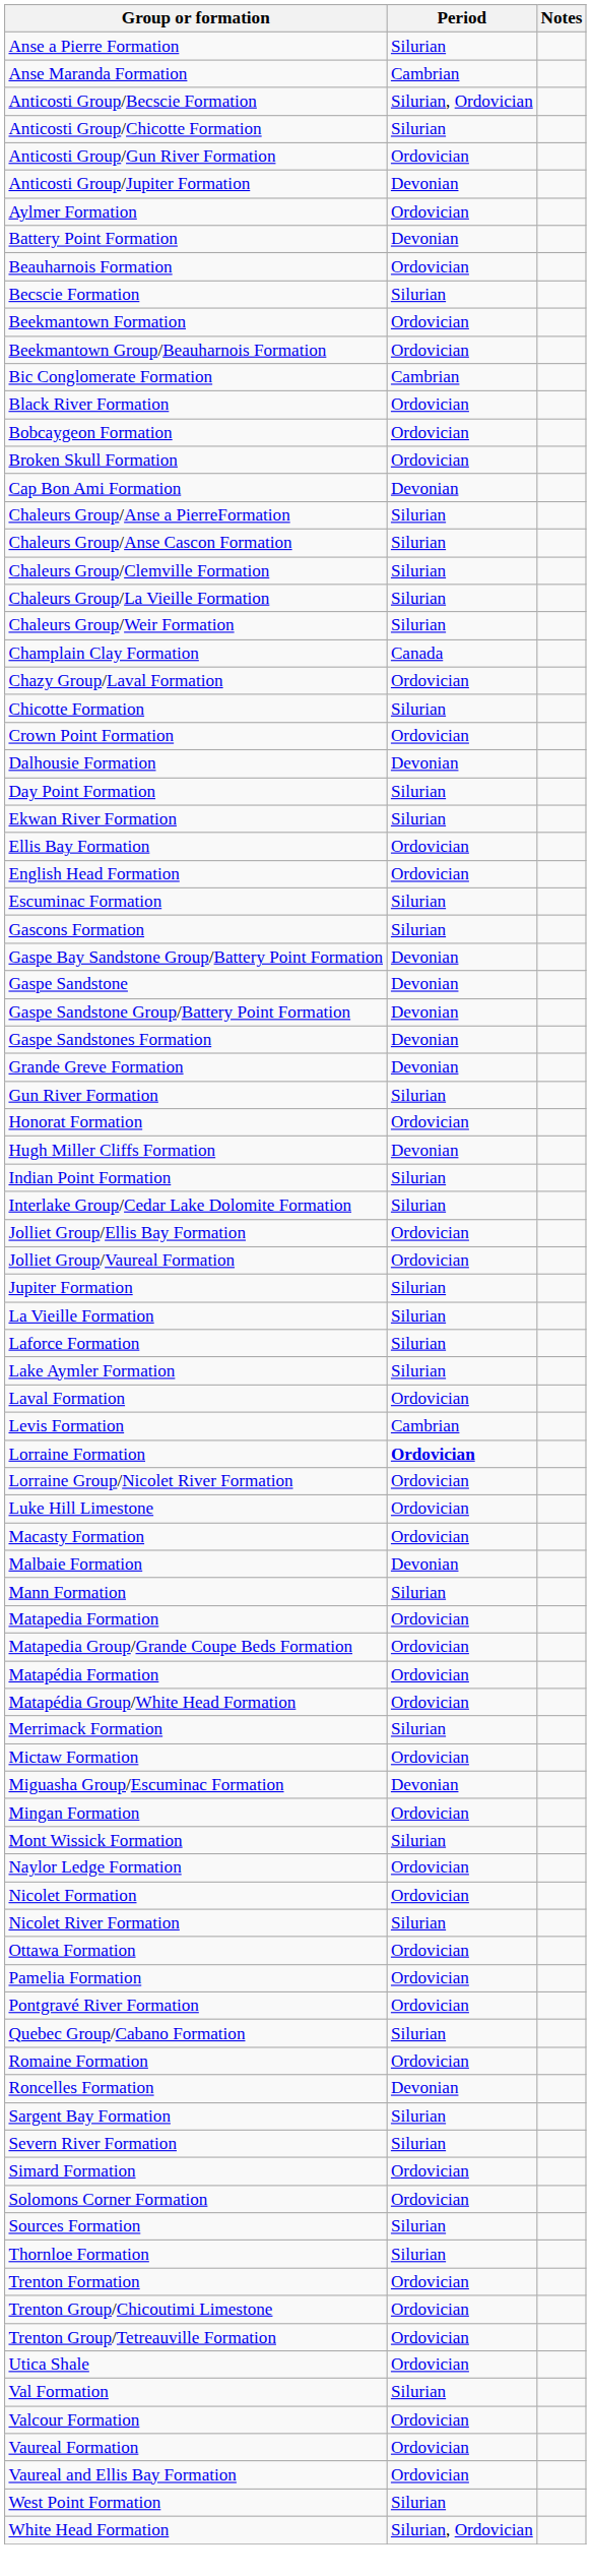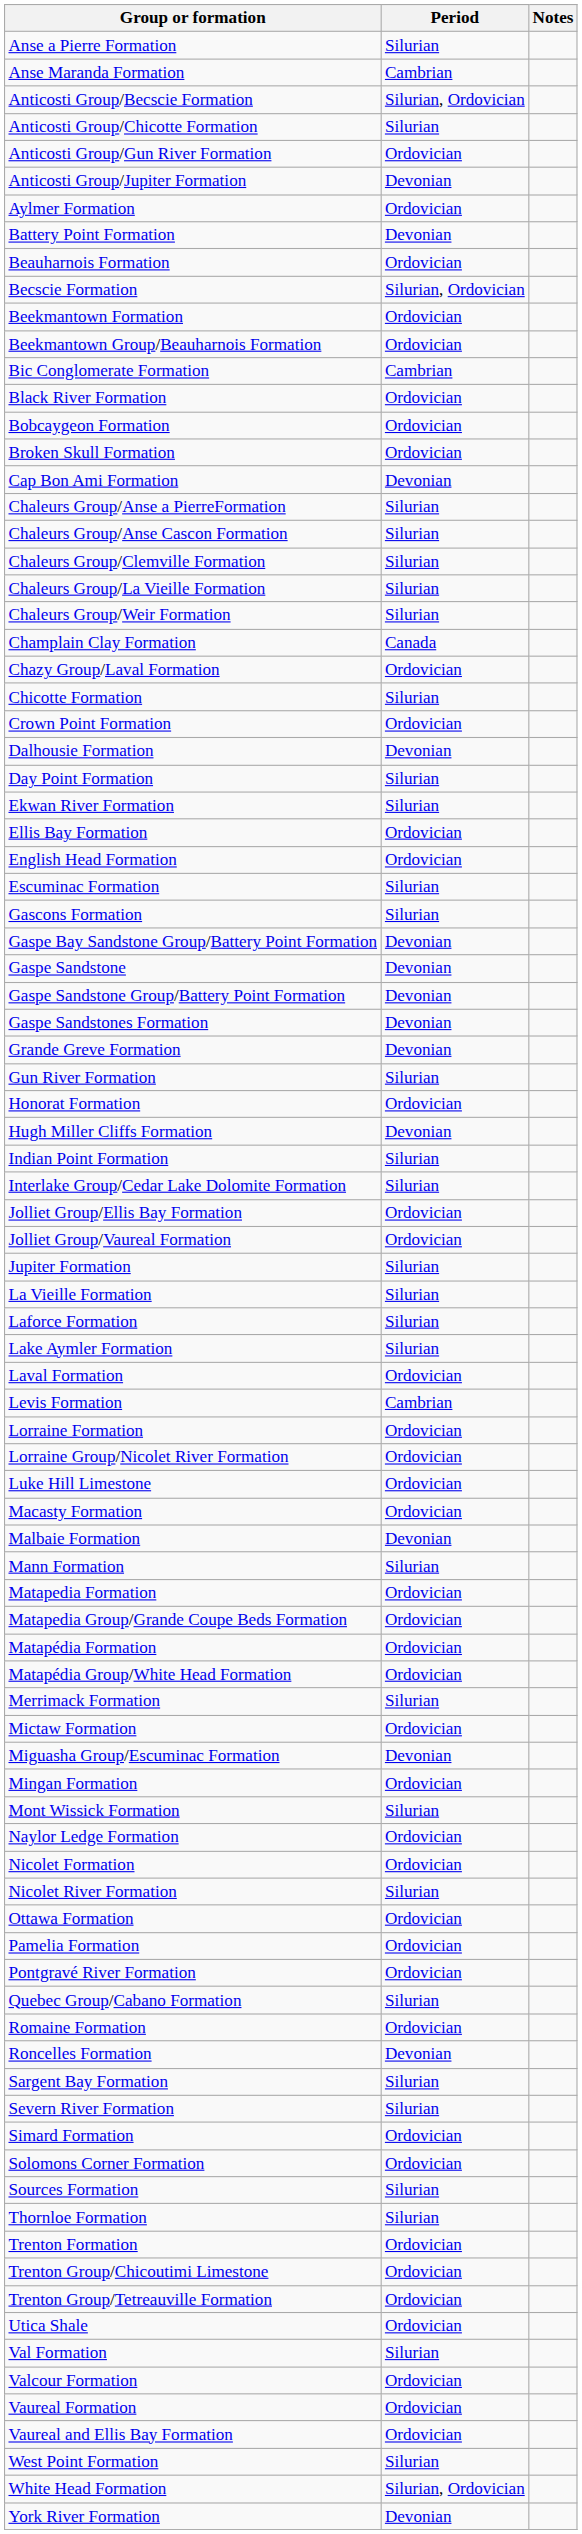 <table class="wikitable sortable">
 <tr>
 <th>Group or formation</th>
 <th>Period</th>
 <th class="unsortable">Notes</th>
 </tr>
 <tr>
 <td><a href='#'>Anse a Pierre Formation</a></td>
 <td><a href='#'>Silurian</a></td>
 <td></td>
 </tr>
 <tr>
 <td><a href='#'>Anse Maranda Formation</a></td>
 <td><a href='#'>Cambrian</a></td>
 <td></td>
 </tr>
 <tr>
 <td><a href='#'>Anticosti Group</a>/<a href='#'>Becscie Formation</a></td>
 <td><a href='#'>Silurian</a>, <a href='#'>Ordovician</a></td>
 <td></td>
 </tr>
 <tr>
 <td><a href='#'>Anticosti Group</a>/<a href='#'>Chicotte Formation</a></td>
 <td><a href='#'>Silurian</a></td>
 <td></td>
 </tr>
 <tr>
 <td><a href='#'>Anticosti Group</a>/<a href='#'>Gun River Formation</a></td>
 <td><a href='#'>Ordovician</a></td>
 <td></td>
 </tr>
 <tr>
 <td><a href='#'>Anticosti Group</a>/<a href='#'>Jupiter Formation</a></td>
 <td><a href='#'>Devonian</a></td>
 <td></td>
 </tr>
 <tr>
 <td><a href='#'>Aylmer Formation</a></td>
 <td><a href='#'>Ordovician</a></td>
 <td></td>
 </tr>
 <tr>
 <td><a href='#'>Battery Point Formation</a></td>
 <td><a href='#'>Devonian</a></td>
 <td></td>
 </tr>
 <tr>
 <td><a href='#'>Beauharnois Formation</a></td>
 <td><a href='#'>Ordovician</a></td>
 <td></td>
 </tr>
 <tr>
 <td><a href='#'>Becscie Formation</a></td>
-<td><a href='#'>Silurian</a></td>
+<td><a href='#'>Silurian</a>, <a href='#'>Ordovician</a></td>
 <td></td>
 </tr>
 <tr>
 <td><a href='#'>Beekmantown Formation</a></td>
 <td><a href='#'>Ordovician</a></td>
 <td></td>
 </tr>
 <tr>
 <td><a href='#'>Beekmantown Group</a>/<a href='#'>Beauharnois Formation</a></td>
 <td><a href='#'>Ordovician</a></td>
 <td></td>
 </tr>
 <tr>
 <td><a href='#'>Bic Conglomerate Formation</a></td>
 <td><a href='#'>Cambrian</a></td>
 <td></td>
 </tr>
 <tr>
 <td><a href='#'>Black River Formation</a></td>
 <td><a href='#'>Ordovician</a></td>
 <td></td>
 </tr>
 <tr>
 <td><a href='#'>Bobcaygeon Formation</a></td>
 <td><a href='#'>Ordovician</a></td>
 <td></td>
 </tr>
 <tr>
 <td><a href='#'>Broken Skull Formation</a></td>
 <td><a href='#'>Ordovician</a></td>
 <td></td>
 </tr>
 <tr>
 <td><a href='#'>Cap Bon Ami Formation</a></td>
 <td><a href='#'>Devonian</a></td>
 <td></td>
 </tr>
 <tr>
 <td><a href='#'>Chaleurs Group</a>/<a href='#'>Anse a PierreFormation</a></td>
 <td><a href='#'>Silurian</a></td>
 <td></td>
 </tr>
 <tr>
 <td><a href='#'>Chaleurs Group</a>/<a href='#'>Anse Cascon Formation</a></td>
 <td><a href='#'>Silurian</a></td>
 <td></td>
 </tr>
 <tr>
 <td><a href='#'>Chaleurs Group</a>/<a href='#'>Clemville Formation</a></td>
 <td><a href='#'>Silurian</a></td>
 <td></td>
 </tr>
 <tr>
 <td><a href='#'>Chaleurs Group</a>/<a href='#'>La Vieille Formation</a></td>
 <td><a href='#'>Silurian</a></td>
 <td></td>
 </tr>
 <tr>
 <td><a href='#'>Chaleurs Group</a>/<a href='#'>Weir Formation</a></td>
 <td><a href='#'>Silurian</a></td>
 <td></td>
 </tr>
 <tr>
 <td><a href='#'>Champlain Clay Formation</a></td>
 <td><a href='#'>Canada</a></td>
 <td></td>
 </tr>
 <tr>
 <td><a href='#'>Chazy Group</a>/<a href='#'>Laval Formation</a></td>
 <td><a href='#'>Ordovician</a></td>
 <td></td>
 </tr>
 <tr>
 <td><a href='#'>Chicotte Formation</a></td>
 <td><a href='#'>Silurian</a></td>
 <td></td>
 </tr>
 <tr>
 <td><a href='#'>Crown Point Formation</a></td>
 <td><a href='#'>Ordovician</a></td>
 <td></td>
 </tr>
 <tr>
 <td><a href='#'>Dalhousie Formation</a></td>
 <td><a href='#'>Devonian</a></td>
 <td></td>
 </tr>
 <tr>
 <td><a href='#'>Day Point Formation</a></td>
 <td><a href='#'>Silurian</a></td>
 <td></td>
 </tr>
 <tr>
 <td><a href='#'>Ekwan River Formation</a></td>
 <td><a href='#'>Silurian</a></td>
 <td></td>
 </tr>
 <tr>
 <td><a href='#'>Ellis Bay Formation</a></td>
 <td><a href='#'>Ordovician</a></td>
 <td></td>
 </tr>
 <tr>
 <td><a href='#'>English Head Formation</a></td>
 <td><a href='#'>Ordovician</a></td>
 <td></td>
 </tr>
 <tr>
 <td><a href='#'>Escuminac Formation</a></td>
 <td><a href='#'>Silurian</a></td>
 <td></td>
 </tr>
 <tr>
 <td><a href='#'>Gascons Formation</a></td>
 <td><a href='#'>Silurian</a></td>
 <td></td>
 </tr>
 <tr>
 <td><a href='#'>Gaspe Bay Sandstone Group</a>/<a href='#'>Battery Point Formation</a></td>
 <td><a href='#'>Devonian</a></td>
 <td></td>
 </tr>
 <tr>
 <td><a href='#'>Gaspe Sandstone</a></td>
 <td><a href='#'>Devonian</a></td>
 <td></td>
 </tr>
 <tr>
 <td><a href='#'>Gaspe Sandstone Group</a>/<a href='#'>Battery Point Formation</a></td>
 <td><a href='#'>Devonian</a></td>
 <td></td>
 </tr>
 <tr>
 <td><a href='#'>Gaspe Sandstones Formation</a></td>
 <td><a href='#'>Devonian</a></td>
 <td></td>
 </tr>
 <tr>
 <td><a href='#'>Grande Greve Formation</a></td>
 <td><a href='#'>Devonian</a></td>
 <td></td>
 </tr>
 <tr>
 <td><a href='#'>Gun River Formation</a></td>
 <td><a href='#'>Silurian</a></td>
 <td></td>
 </tr>
 <tr>
 <td><a href='#'>Honorat Formation</a></td>
 <td><a href='#'>Ordovician</a></td>
 <td></td>
 </tr>
 <tr>
 <td><a href='#'>Hugh Miller Cliffs Formation</a></td>
 <td><a href='#'>Devonian</a></td>
 <td></td>
 </tr>
 <tr>
 <td><a href='#'>Indian Point Formation</a></td>
 <td><a href='#'>Silurian</a></td>
 <td></td>
 </tr>
 <tr>
 <td><a href='#'>Interlake Group</a>/<a href='#'>Cedar Lake Dolomite Formation</a></td>
 <td><a href='#'>Silurian</a></td>
 <td></td>
 </tr>
 <tr>
 <td><a href='#'>Jolliet Group</a>/<a href='#'>Ellis Bay Formation</a></td>
 <td><a href='#'>Ordovician</a></td>
 <td></td>
 </tr>
 <tr>
 <td><a href='#'>Jolliet Group</a>/<a href='#'>Vaureal Formation</a></td>
 <td><a href='#'>Ordovician</a></td>
 <td></td>
 </tr>
 <tr>
 <td><a href='#'>Jupiter Formation</a></td>
 <td><a href='#'>Silurian</a></td>
 <td></td>
 </tr>
 <tr>
 <td><a href='#'>La Vieille Formation</a></td>
 <td><a href='#'>Silurian</a></td>
 <td></td>
 </tr>
 <tr>
 <td><a href='#'>Laforce Formation</a></td>
 <td><a href='#'>Silurian</a></td>
 <td></td>
 </tr>
 <tr>
 <td><a href='#'>Lake Aymler Formation</a></td>
 <td><a href='#'>Silurian</a></td>
 <td></td>
 </tr>
 <tr>
 <td><a href='#'>Laval Formation</a></td>
 <td><a href='#'>Ordovician</a></td>
 <td></td>
 </tr>
 <tr>
 <td><a href='#'>Levis Formation</a></td>
 <td><a href='#'>Cambrian</a></td>
 <td></td>
 </tr>
 <tr>
 <td><a href='#'>Lorraine Formation</a></td>
-<td><strong><a href='#'>Ordovician</a></strong></td>
+<td><a href='#'>Ordovician</a></td>
 <td></td>
 </tr>
 <tr>
 <td><a href='#'>Lorraine Group</a>/<a href='#'>Nicolet River Formation</a></td>
 <td><a href='#'>Ordovician</a></td>
 <td></td>
 </tr>
 <tr>
 <td><a href='#'>Luke Hill Limestone</a></td>
 <td><a href='#'>Ordovician</a></td>
 <td></td>
 </tr>
 <tr>
 <td><a href='#'>Macasty Formation</a></td>
 <td><a href='#'>Ordovician</a></td>
 <td></td>
 </tr>
 <tr>
 <td><a href='#'>Malbaie Formation</a></td>
 <td><a href='#'>Devonian</a></td>
 <td></td>
 </tr>
 <tr>
 <td><a href='#'>Mann Formation</a></td>
 <td><a href='#'>Silurian</a></td>
 <td></td>
 </tr>
 <tr>
 <td><a href='#'>Matapedia Formation</a></td>
 <td><a href='#'>Ordovician</a></td>
 <td></td>
 </tr>
 <tr>
 <td><a href='#'>Matapedia Group</a>/<a href='#'>Grande Coupe Beds Formation</a></td>
 <td><a href='#'>Ordovician</a></td>
 <td></td>
 </tr>
 <tr>
 <td><a href='#'>Matapédia Formation</a></td>
 <td><a href='#'>Ordovician</a></td>
 <td></td>
 </tr>
 <tr>
 <td><a href='#'>Matapédia Group</a>/<a href='#'>White Head Formation</a></td>
 <td><a href='#'>Ordovician</a></td>
 <td></td>
 </tr>
 <tr>
 <td><a href='#'>Merrimack Formation</a></td>
 <td><a href='#'>Silurian</a></td>
 <td></td>
 </tr>
 <tr>
 <td><a href='#'>Mictaw Formation</a></td>
 <td><a href='#'>Ordovician</a></td>
 <td></td>
 </tr>
 <tr>
 <td><a href='#'>Miguasha Group</a>/<a href='#'>Escuminac Formation</a></td>
 <td><a href='#'>Devonian</a></td>
 <td></td>
 </tr>
 <tr>
 <td><a href='#'>Mingan Formation</a></td>
 <td><a href='#'>Ordovician</a></td>
 <td></td>
 </tr>
 <tr>
 <td><a href='#'>Mont Wissick Formation</a></td>
 <td><a href='#'>Silurian</a></td>
 <td></td>
 </tr>
 <tr>
 <td><a href='#'>Naylor Ledge Formation</a></td>
 <td><a href='#'>Ordovician</a></td>
 <td></td>
 </tr>
 <tr>
 <td><a href='#'>Nicolet Formation</a></td>
 <td><a href='#'>Ordovician</a></td>
 <td></td>
 </tr>
 <tr>
 <td><a href='#'>Nicolet River Formation</a></td>
 <td><a href='#'>Silurian</a></td>
 <td></td>
 </tr>
 <tr>
 <td><a href='#'>Ottawa Formation</a></td>
 <td><a href='#'>Ordovician</a></td>
 <td></td>
 </tr>
 <tr>
 <td><a href='#'>Pamelia Formation</a></td>
 <td><a href='#'>Ordovician</a></td>
 <td></td>
 </tr>
 <tr>
 <td><a href='#'>Pontgravé River Formation</a></td>
 <td><a href='#'>Ordovician</a></td>
 <td></td>
 </tr>
 <tr>
 <td><a href='#'>Quebec Group</a>/<a href='#'>Cabano Formation</a></td>
 <td><a href='#'>Silurian</a></td>
 <td></td>
 </tr>
 <tr>
 <td><a href='#'>Romaine Formation</a></td>
 <td><a href='#'>Ordovician</a></td>
 <td></td>
 </tr>
 <tr>
 <td><a href='#'>Roncelles Formation</a></td>
 <td><a href='#'>Devonian</a></td>
 <td></td>
 </tr>
 <tr>
 <td><a href='#'>Sargent Bay Formation</a></td>
 <td><a href='#'>Silurian</a></td>
 <td></td>
 </tr>
 <tr>
 <td><a href='#'>Severn River Formation</a></td>
 <td><a href='#'>Silurian</a></td>
 <td></td>
 </tr>
 <tr>
 <td><a href='#'>Simard Formation</a></td>
 <td><a href='#'>Ordovician</a></td>
 <td></td>
 </tr>
 <tr>
 <td><a href='#'>Solomons Corner Formation</a></td>
 <td><a href='#'>Ordovician</a></td>
 <td></td>
 </tr>
 <tr>
 <td><a href='#'>Sources Formation</a></td>
 <td><a href='#'>Silurian</a></td>
 <td></td>
 </tr>
 <tr>
 <td><a href='#'>Thornloe Formation</a></td>
 <td><a href='#'>Silurian</a></td>
 <td></td>
 </tr>
 <tr>
 <td><a href='#'>Trenton Formation</a></td>
 <td><a href='#'>Ordovician</a></td>
 <td></td>
 </tr>
 <tr>
 <td><a href='#'>Trenton Group</a>/<a href='#'>Chicoutimi Limestone</a></td>
 <td><a href='#'>Ordovician</a></td>
 <td></td>
 </tr>
 <tr>
 <td><a href='#'>Trenton Group</a>/<a href='#'>Tetreauville Formation</a></td>
 <td><a href='#'>Ordovician</a></td>
 <td></td>
 </tr>
 <tr>
 <td><a href='#'>Utica Shale</a></td>
 <td><a href='#'>Ordovician</a></td>
 <td></td>
 </tr>
 <tr>
 <td><a href='#'>Val Formation</a></td>
 <td><a href='#'>Silurian</a></td>
 <td></td>
 </tr>
 <tr>
 <td><a href='#'>Valcour Formation</a></td>
 <td><a href='#'>Ordovician</a></td>
 <td></td>
 </tr>
 <tr>
 <td><a href='#'>Vaureal Formation</a></td>
 <td><a href='#'>Ordovician</a></td>
 <td></td>
 </tr>
 <tr>
 <td><a href='#'>Vaureal and Ellis Bay Formation</a></td>
 <td><a href='#'>Ordovician</a></td>
 <td></td>
 </tr>
 <tr>
 <td><a href='#'>West Point Formation</a></td>
 <td><a href='#'>Silurian</a></td>
 <td></td>
 </tr>
 <tr>
 <td><a href='#'>White Head Formation</a></td>
 <td><a href='#'>Silurian</a>, <a href='#'>Ordovician</a></td>
 <td></td>
 </tr>
 <tr>
+<td><a href='#'>York River Formation</a></td>
+<td><a href='#'>Devonian</a></td>
+<td></td>
+</tr>
+<tr>
 </tr>
 </table>
